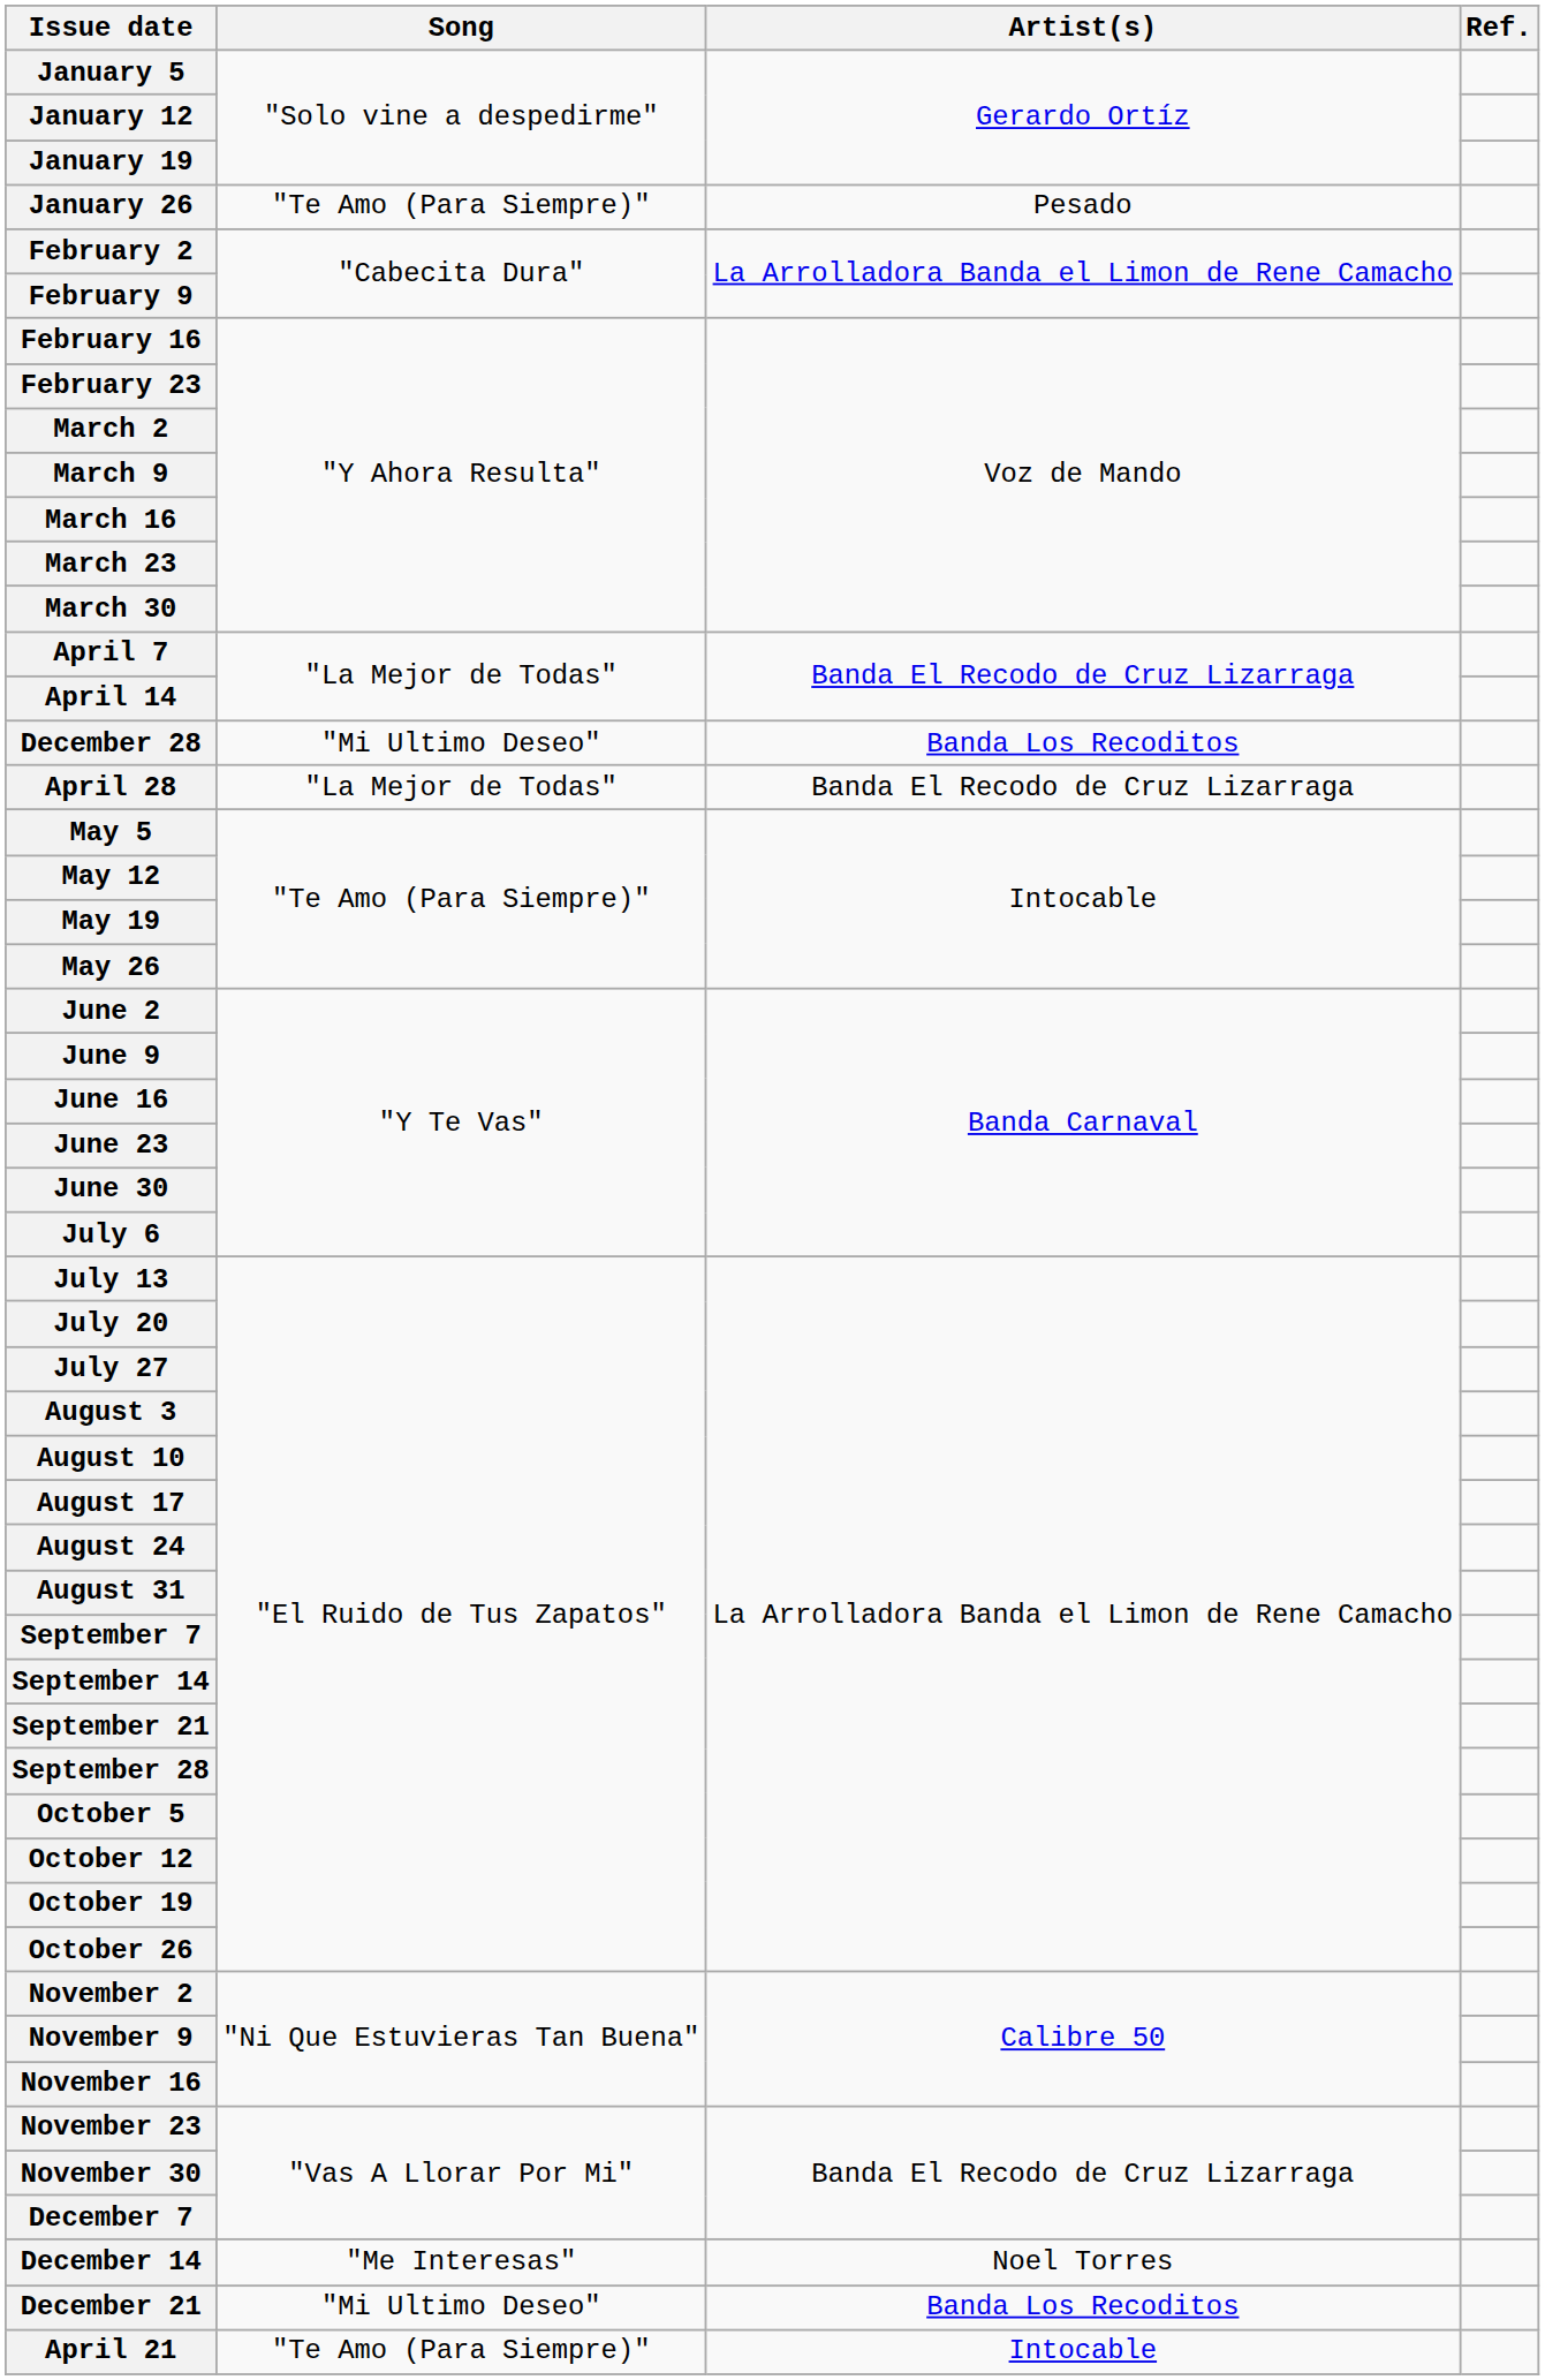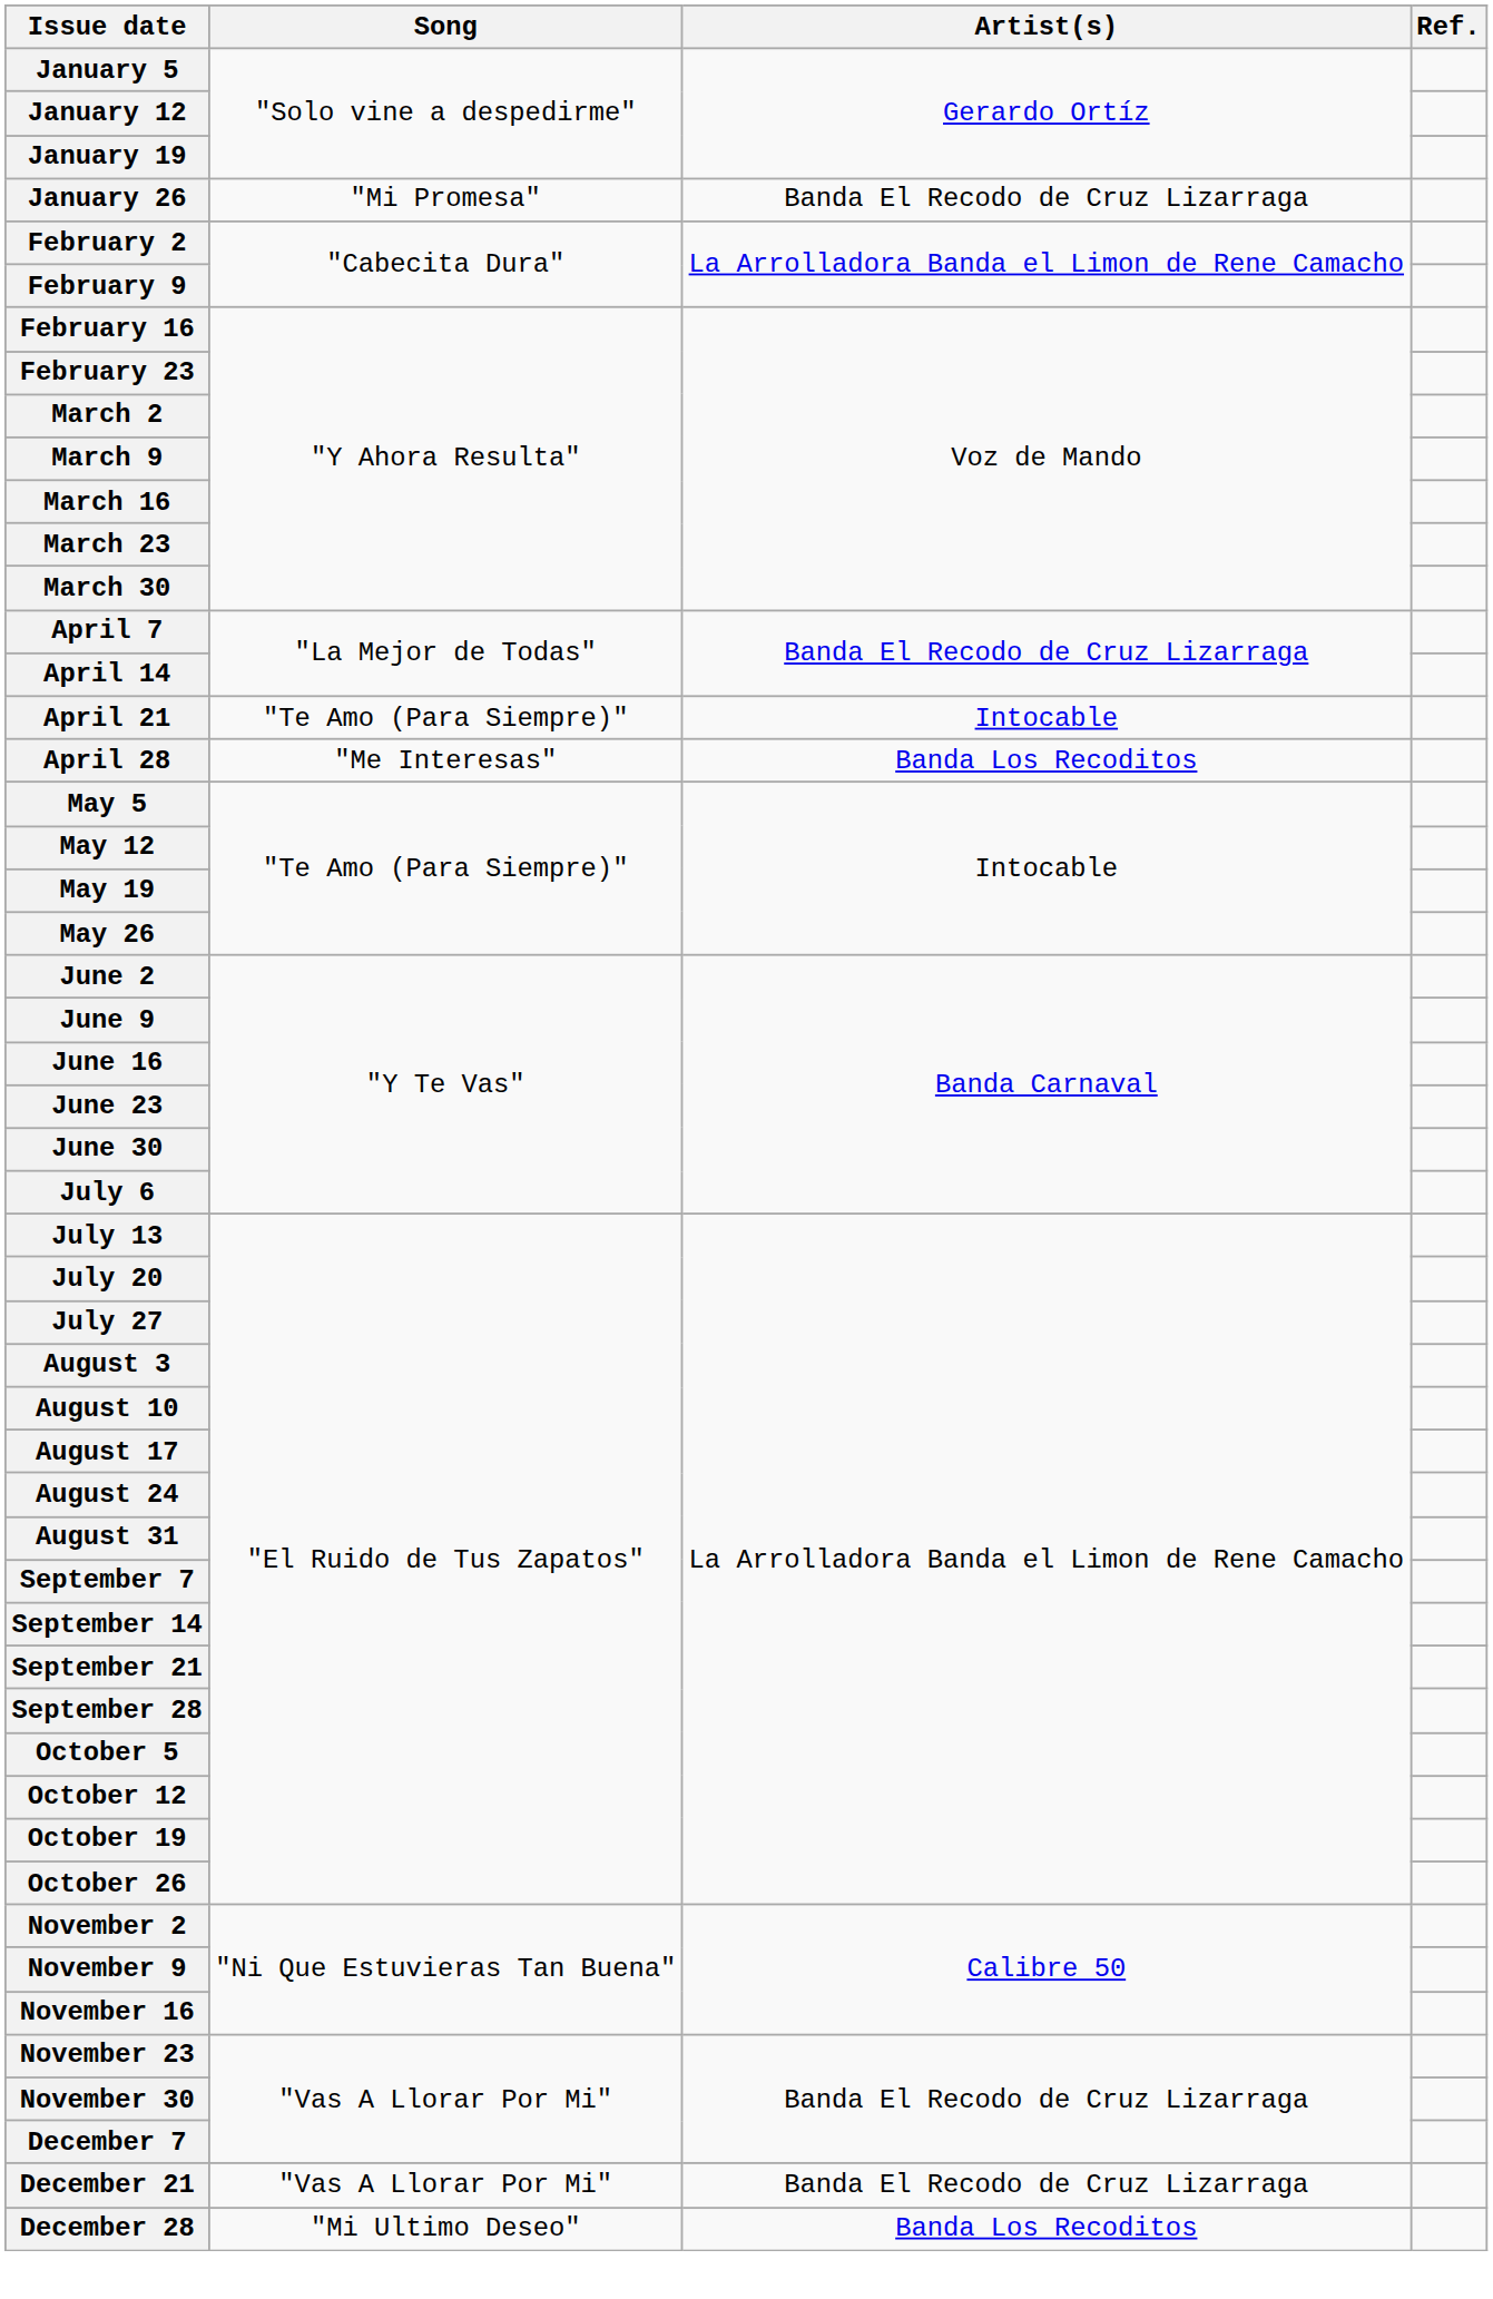 <table class="wikitable plainrowheaders" style="text-align: center;">
 <tr>
 <th>Issue date</th>
 <th>Song</th>
 <th>Artist(s)</th>
 <th>Ref.</th>
 </tr>
 <tr>
 <th scope="row">January 5</th>
 <td rowspan="3">"Solo vine a despedirme"</td>
 <td rowspan="3"><a href='#'>Gerardo Ortíz</a></td>
 <td></td>
 </tr>
 <tr>
 <th scope="row">January 12</th>
 <td></td>
 </tr>
 <tr>
 <th scope="row">January 19</th>
 <td></td>
 </tr>
 <tr>
 <th scope="row">January 26</th>
-<td>"Te Amo (Para Siempre)"</td>
-<td>Pesado</td>
+<td>"Mi Promesa"</td>
+<td>Banda El Recodo de Cruz Lizarraga</td>
 <td></td>
 </tr>
 <tr>
 <th scope="row">February 2</th>
 <td rowspan=2>"Cabecita Dura"</td>
 <td rowspan=2><a href='#'>La Arrolladora Banda el Limon de Rene Camacho</a></td>
 <td></td>
 </tr>
 <tr>
 <th scope="row">February 9</th>
 <td></td>
 </tr>
 <tr>
 <th scope="row">February 16</th>
 <td rowspan=7>"Y Ahora Resulta"</td>
 <td rowspan=7>Voz de Mando</td>
 <td></td>
 </tr>
 <tr>
 <th scope="row">February 23</th>
 <td></td>
 </tr>
 <tr>
 <th scope="row">March 2</th>
 <td></td>
 </tr>
 <tr>
 <th scope="row">March 9</th>
 <td></td>
 </tr>
 <tr>
 <th scope="row">March 16</th>
 <td></td>
 </tr>
 <tr>
 <th scope="row">March 23</th>
 <td></td>
 </tr>
 <tr>
 <th scope="row">March 30</th>
 <td></td>
 </tr>
 <tr>
 <th scope="row">April 7</th>
 <td rowspan=2>"La Mejor de Todas"</td>
 <td rowspan=2><a href='#'>Banda El Recodo de Cruz Lizarraga</a></td>
 <td></td>
 </tr>
 <tr>
 <th scope="row">April 14</th>
 <td></td>
 </tr>
 <tr>
-<th scope="row">December 28</th>
-<td>"Mi Ultimo Deseo"</td>
-<td><a href='#'>Banda Los Recoditos</a></td>
+<th scope="row">April 21</th>
+<td>"Te Amo (Para Siempre)"</td>
+<td><a href='#'>Intocable</a></td>
 <td></td>
 </tr>
 <tr>
 <th scope="row">April 28</th>
-<td>"La Mejor de Todas"</td>
-<td>Banda El Recodo de Cruz Lizarraga</td>
+<td>"Me Interesas"</td>
+<td><a href='#'>Banda Los Recoditos</a></td>
 <td></td>
 </tr>
 <tr>
 <th scope="row">May 5</th>
 <td rowspan=4>"Te Amo (Para Siempre)"</td>
 <td rowspan=4>Intocable</td>
 <td></td>
 </tr>
 <tr>
 <th scope="row">May 12</th>
 <td></td>
 </tr>
 <tr>
 <th scope="row">May 19</th>
 <td></td>
 </tr>
 <tr>
 <th scope="row">May 26</th>
 <td></td>
 </tr>
 <tr>
 <th scope="row">June 2</th>
 <td rowspan=6>"Y Te Vas"</td>
 <td rowspan=6><a href='#'>Banda Carnaval</a></td>
 <td></td>
 </tr>
 <tr>
 <th scope="row">June 9</th>
 <td></td>
 </tr>
 <tr>
 <th scope="row">June 16</th>
 <td></td>
 </tr>
 <tr>
 <th scope="row">June 23</th>
 <td></td>
 </tr>
 <tr>
 <th scope="row">June 30</th>
 <td></td>
 </tr>
 <tr>
 <th scope="row">July 6</th>
 <td></td>
 </tr>
 <tr>
 <th scope="row">July 13</th>
 <td rowspan=16>"El Ruido de Tus Zapatos"</td>
 <td rowspan=16>La Arrolladora Banda el Limon de Rene Camacho</td>
 <td></td>
 </tr>
 <tr>
 <th scope="row">July 20</th>
 <td></td>
 </tr>
 <tr>
 <th scope="row">July 27</th>
 <td></td>
 </tr>
 <tr>
 <th scope="row">August 3</th>
 <td></td>
 </tr>
 <tr>
 <th scope="row">August 10</th>
 <td></td>
 </tr>
 <tr>
 <th scope="row">August 17</th>
 <td></td>
 </tr>
 <tr>
 <th scope="row">August 24</th>
 <td></td>
 </tr>
 <tr>
 <th scope="row">August 31</th>
 <td></td>
 </tr>
 <tr>
 <th scope="row">September 7</th>
 <td></td>
 </tr>
 <tr>
 <th scope="row">September 14</th>
 <td></td>
 </tr>
 <tr>
 <th scope="row">September 21</th>
 <td></td>
 </tr>
 <tr>
 <th scope="row">September 28</th>
 <td></td>
 </tr>
 <tr>
 <th scope="row">October 5</th>
 <td></td>
 </tr>
 <tr>
 <th scope="row">October 12</th>
 <td></td>
 </tr>
 <tr>
 <th scope="row">October 19</th>
 <td></td>
 </tr>
 <tr>
 <th scope="row">October 26</th>
 <td></td>
 </tr>
 <tr>
 <th scope="row">November 2</th>
 <td rowspan=3>"Ni Que Estuvieras Tan Buena"</td>
 <td rowspan=3><a href='#'>Calibre 50</a></td>
 <td></td>
 </tr>
 <tr>
 <th scope="row">November 9</th>
 <td></td>
 </tr>
 <tr>
 <th scope="row">November 16</th>
 <td></td>
 </tr>
 <tr>
 <th scope="row">November 23</th>
 <td rowspan=3>"Vas A Llorar Por Mi"</td>
 <td rowspan=3>Banda El Recodo de Cruz Lizarraga</td>
 <td></td>
 </tr>
 <tr>
 <th scope="row">November 30</th>
 <td></td>
 </tr>
 <tr>
 <th scope="row">December 7</th>
 <td></td>
 </tr>
 <tr>
-<th scope="row">December 14</th>
-<td>"Me Interesas"</td>
-<td>Noel Torres</td>
+<th scope="row">December 21</th>
+<td>"Vas A Llorar Por Mi"</td>
+<td>Banda El Recodo de Cruz Lizarraga</td>
 <td></td>
 </tr>
 <tr>
-<th scope="row">December 21</th>
+<th scope="row">December 28</th>
 <td>"Mi Ultimo Deseo"</td>
 <td><a href='#'>Banda Los Recoditos</a></td>
 <td></td>
 </tr>
-<tr>
-<th scope="row">April 21</th>
-<td>"Te Amo (Para Siempre)"</td>
-<td><a href='#'>Intocable</a></td>
-<td></td>
-</tr>
 </table>
